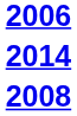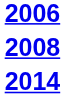 <table>
 <tr>
 <th><a href='#'>2006</a></th>
+<td></td>
+<td></td>
+<td></td>
+</tr>
+<tr>
+<th><a href='#'>2008</a></th>
 <td></td>
 <td></td>
 <td></td>
 </tr>
 <tr>
 <th><a href='#'>2014</a></th>
 <td></td>
 <td></td>
 <td></td>
 </tr>
-<tr>
-<th><a href='#'>2008</a></th>
-<td></td>
-<td></td>
-<td></td>
-</tr>
 </table>
